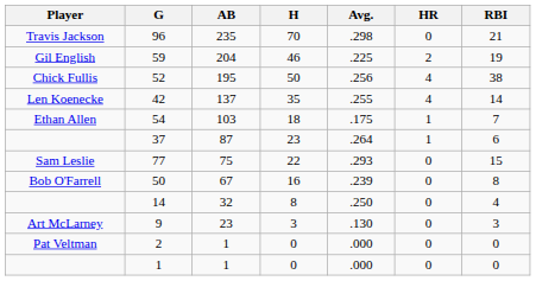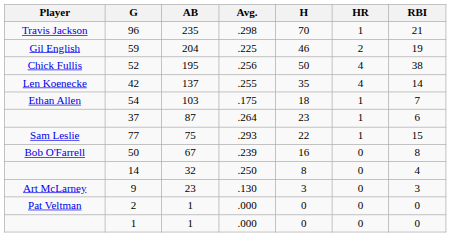 <table class="wikitable sortable">
 <tr>
 <th bgcolor="#DDDDFF" width="16%">Player</th>
 <th bgcolor="#DDDDFF" width="9%">G</th>
 <th bgcolor="#DDDDFF" width="9%">AB</th>
+<th bgcolor="#DDDDFF" width="9%">Avg.</th>
 <th bgcolor="#DDDDFF" width="9%">H</th>
-<th bgcolor="#DDDDFF" width="9%">Avg.</th>
 <th bgcolor="#DDDDFF" width="9%">HR</th>
 <th bgcolor="#DDDDFF" width="9%">RBI</th>
 </tr>
 <tr align="center">
 <td><a href='#'>Travis Jackson</a></td>
 <td>96</td>
 <td>235</td>
+<td>.298</td>
 <td>70</td>
-<td>.298</td>
-<td>0</td>
+<td>1</td>
 <td>21</td>
 </tr>
 <tr align=center>
 <td><a href='#'>Gil English</a></td>
 <td>59</td>
 <td>204</td>
+<td>.225</td>
 <td>46</td>
-<td>.225</td>
 <td>2</td>
 <td>19</td>
 </tr>
 <tr align=center>
 <td><a href='#'>Chick Fullis</a></td>
 <td>52</td>
 <td>195</td>
+<td>.256</td>
 <td>50</td>
-<td>.256</td>
 <td>4</td>
 <td>38</td>
 </tr>
 <tr align=center>
 <td><a href='#'>Len Koenecke</a></td>
 <td>42</td>
 <td>137</td>
+<td>.255</td>
 <td>35</td>
-<td>.255</td>
 <td>4</td>
 <td>14</td>
 </tr>
 <tr align=center>
 <td><a href='#'>Ethan Allen</a></td>
 <td>54</td>
 <td>103</td>
+<td>.175</td>
 <td>18</td>
-<td>.175</td>
 <td>1</td>
 <td>7</td>
 </tr>
 <tr align=center>
 <td></td>
 <td>37</td>
 <td>87</td>
+<td>.264</td>
 <td>23</td>
-<td>.264</td>
 <td>1</td>
 <td>6</td>
 </tr>
 <tr align="center">
 <td><a href='#'>Sam Leslie</a></td>
 <td>77</td>
 <td>75</td>
+<td>.293</td>
 <td>22</td>
-<td>.293</td>
-<td>0</td>
+<td>1</td>
 <td>15</td>
 </tr>
 <tr align=center>
 <td><a href='#'>Bob O'Farrell</a></td>
 <td>50</td>
 <td>67</td>
+<td>.239</td>
 <td>16</td>
-<td>.239</td>
 <td>0</td>
 <td>8</td>
 </tr>
 <tr align=center>
 <td></td>
 <td>14</td>
 <td>32</td>
+<td>.250</td>
 <td>8</td>
-<td>.250</td>
 <td>0</td>
 <td>4</td>
 </tr>
 <tr align="center">
 <td><a href='#'>Art McLarney</a></td>
 <td>9</td>
 <td>23</td>
+<td>.130</td>
 <td>3</td>
-<td>.130</td>
 <td>0</td>
 <td>3</td>
 </tr>
 <tr align=center>
 <td><a href='#'>Pat Veltman</a></td>
 <td>2</td>
 <td>1</td>
+<td>.000</td>
 <td>0</td>
-<td>.000</td>
 <td>0</td>
 <td>0</td>
 </tr>
 <tr align=center>
 <td></td>
 <td>1</td>
 <td>1</td>
+<td>.000</td>
 <td>0</td>
-<td>.000</td>
 <td>0</td>
 <td>0</td>
 </tr>
 </table>
